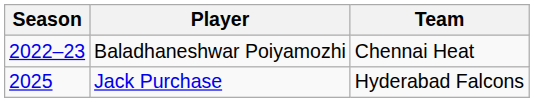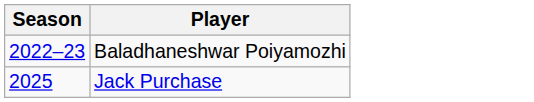 <table class="wikitable">
 <tr>
 <th>Season</th>
 <th>Player</th>
-<th>Team</th>
 </tr>
 <tr>
 <td><a href='#'>2022–23</a></td>
 <td>Baladhaneshwar Poiyamozhi</td>
-<td>Chennai Heat</td>
 </tr>
 <tr>
 <td><a href='#'>2025</a></td>
 <td><a href='#'>Jack Purchase</a></td>
-<td>Hyderabad Falcons</td>
 </tr>
 </table>
